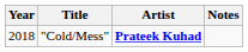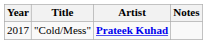 <table class="wikitable">
 <tr>
 <th>Year</th>
 <th>Title</th>
 <th>Artist</th>
 <th>Notes</th>
 </tr>
 <tr>
-<td>2018</td>
+<td>2017</td>
 <td>"Cold/Mess"</td>
 <td><strong><a href='#'>Prateek Kuhad</a></strong></td>
 <td></td>
 </tr>
 </table>
